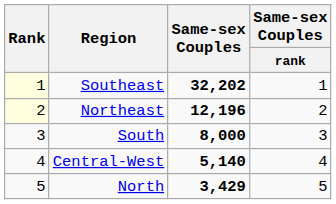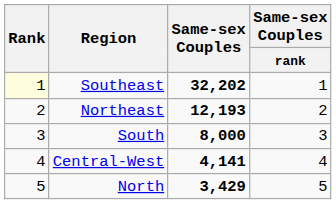 <table class="wikitable" style="text-align:right; margin-right:60px">
 <tr>
 <th rowspan=2>Rank</th>
 <th rowspan=2 align=center>Region</th>
 <th rowspan=2>Same-sex<br> Couples<br></th>
 <th colspan=2 rowspan=1>Same-sex<br>Couples</th>
 </tr>
 <tr>
 <th rowspan=1><small>rank</small></th>
 </tr>
 <tr>
 <td style="background: lightyellow;">1</td>
 <td><a href='#'>Southeast</a></td>
 <td><strong>32,202</strong></td>
 <td>1</td>
 </tr>
 <tr>
-<td style="background: lightyellow;">2</td>
+<td>2</td>
 <td><a href='#'>Northeast</a></td>
-<td><strong>12,196</strong></td>
+<td><strong>12,193</strong></td>
 <td>2</td>
 </tr>
 <tr>
 <td>3</td>
 <td><a href='#'>South</a></td>
 <td><strong>8,000</strong></td>
 <td>3</td>
 </tr>
 <tr>
 <td>4</td>
 <td><a href='#'>Central-West</a></td>
-<td><strong>5,140</strong></td>
+<td><strong>4,141</strong></td>
 <td>4</td>
 </tr>
 <tr>
 <td>5</td>
 <td><a href='#'>North</a></td>
 <td><strong>3,429</strong></td>
 <td>5</td>
 </tr>
 </table>
